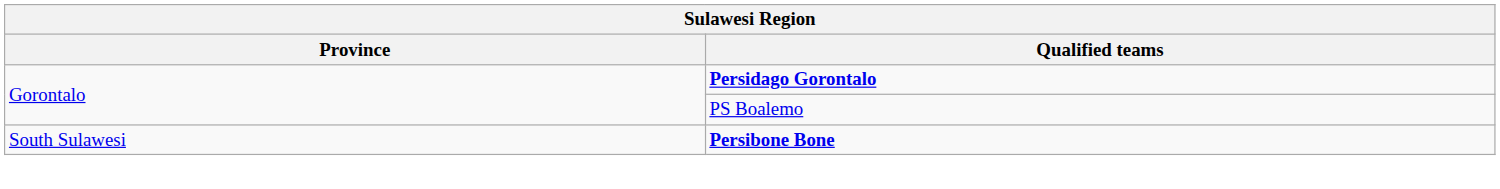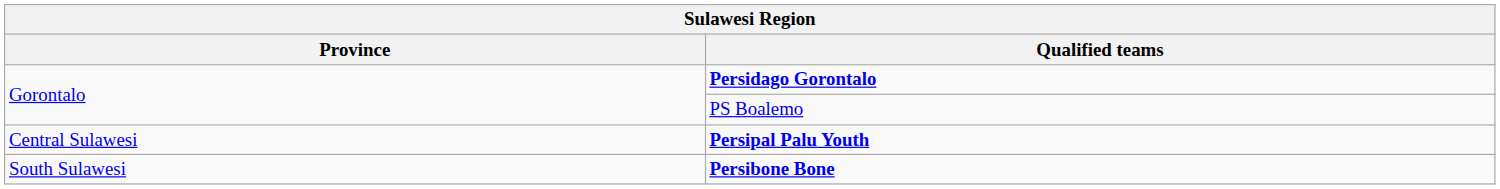 <table class="wikitable sortable" style="width:100%;">
 <tr>
 <th colspan="2"><strong>Sulawesi Region</strong></th>
 </tr>
 <tr>
 <th style="width:47%;">Province</th>
 <th style="width:53%;">Qualified teams</th>
 </tr>
 <tr>
 <td rowspan="2"> <a href='#'>Gorontalo</a></td>
 <td><strong><a href='#'>Persidago Gorontalo</a></strong></td>
 </tr>
 <tr>
 <td><a href='#'>PS Boalemo</a></td>
 </tr>
 <tr>
+<td> <a href='#'>Central Sulawesi</a></td>
+<td><strong><a href='#'>Persipal Palu Youth</a></strong></td>
+</tr>
+<tr>
 <td> <a href='#'>South Sulawesi</a></td>
 <td><strong><a href='#'>Persibone Bone</a></strong></td>
 </tr>
 </table>
